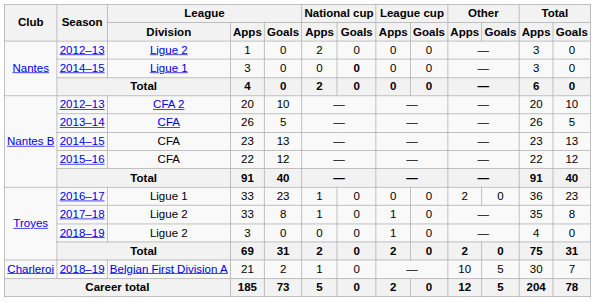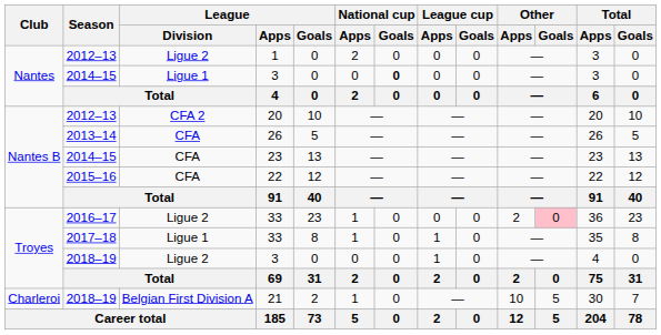 <table class="wikitable" style="text-align:center">
 <tr>
 <th rowspan="2">Club</th>
 <th rowspan="2">Season</th>
 <th colspan="3">League</th>
 <th colspan="2">National cup</th>
 <th colspan="2">League cup</th>
 <th colspan="2">Other</th>
 <th colspan="2">Total</th>
 </tr>
 <tr>
 <th>Division</th>
 <th>Apps</th>
 <th>Goals</th>
 <th>Apps</th>
 <th>Goals</th>
 <th>Apps</th>
 <th>Goals</th>
 <th>Apps</th>
 <th>Goals</th>
 <th>Apps</th>
 <th>Goals</th>
 </tr>
 <tr>
 <td rowspan="3"><a href='#'>Nantes</a></td>
 <td><a href='#'>2012–13</a></td>
 <td><a href='#'>Ligue 2</a></td>
 <td>1</td>
 <td>0</td>
 <td>2</td>
 <td>0</td>
 <td>0</td>
 <td>0</td>
 <td colspan="2">—</td>
 <td>3</td>
 <td>0</td>
 </tr>
 <tr>
 <td><a href='#'>2014–15</a></td>
 <td><a href='#'>Ligue 1</a></td>
 <td>3</td>
 <td>0</td>
 <td>0</td>
 <td><strong>0</strong></td>
 <td>0</td>
 <td>0</td>
 <td colspan="2">—</td>
 <td>3</td>
 <td>0</td>
 </tr>
 <tr>
 <th colspan="2">Total</th>
 <th>4</th>
 <th>0</th>
 <th>2</th>
 <th>0</th>
 <th>0</th>
 <th>0</th>
 <th colspan="2">—</th>
 <th>6</th>
 <th>0</th>
 </tr>
 <tr>
 <td rowspan=5><a href='#'>Nantes B</a></td>
 <td><a href='#'>2012–13</a></td>
 <td><a href='#'>CFA 2</a></td>
 <td>20</td>
 <td>10</td>
 <td colspan="2">—</td>
 <td colspan="2">—</td>
 <td colspan="2">—</td>
 <td>20</td>
 <td>10</td>
 </tr>
 <tr>
 <td><a href='#'>2013–14</a></td>
 <td><a href='#'>CFA</a></td>
 <td>26</td>
 <td>5</td>
 <td colspan="2">—</td>
 <td colspan="2">—</td>
 <td colspan="2">—</td>
 <td>26</td>
 <td>5</td>
 </tr>
 <tr>
 <td><a href='#'>2014–15</a></td>
 <td>CFA</td>
 <td>23</td>
 <td>13</td>
 <td colspan="2">—</td>
 <td colspan="2">—</td>
 <td colspan="2">—</td>
 <td>23</td>
 <td>13</td>
 </tr>
 <tr>
 <td><a href='#'>2015–16</a></td>
 <td>CFA</td>
 <td>22</td>
 <td>12</td>
 <td colspan="2">—</td>
 <td colspan="2">—</td>
 <td colspan="2">—</td>
 <td>22</td>
 <td>12</td>
 </tr>
 <tr>
 <th colspan="2">Total</th>
 <th>91</th>
 <th>40</th>
 <th colspan="2">—</th>
 <th colspan="2">—</th>
 <th colspan="2">—</th>
 <th>91</th>
 <th>40</th>
 </tr>
 <tr>
 <td rowspan="4"><a href='#'>Troyes</a></td>
 <td><a href='#'>2016–17</a></td>
-<td>Ligue 1</td>
+<td>Ligue 2</td>
 <td>33</td>
 <td>23</td>
 <td>1</td>
 <td>0</td>
 <td>0</td>
 <td>0</td>
 <td>2</td>
-<td>0</td>
+<td style="background: pink;">0</td>
 <td>36</td>
 <td>23</td>
 </tr>
 <tr>
 <td><a href='#'>2017–18</a></td>
-<td>Ligue 2</td>
+<td>Ligue 1</td>
 <td>33</td>
 <td>8</td>
 <td>1</td>
 <td>0</td>
 <td>1</td>
 <td>0</td>
 <td colspan="2">—</td>
 <td>35</td>
 <td>8</td>
 </tr>
 <tr>
 <td><a href='#'>2018–19</a></td>
 <td>Ligue 2</td>
 <td>3</td>
 <td>0</td>
 <td>0</td>
 <td>0</td>
 <td>1</td>
 <td>0</td>
 <td colspan="2">—</td>
 <td>4</td>
 <td>0</td>
 </tr>
 <tr>
 <th colspan="2">Total</th>
 <th>69</th>
 <th>31</th>
 <th>2</th>
 <th>0</th>
 <th>2</th>
 <th>0</th>
 <th>2</th>
 <th>0</th>
 <th>75</th>
 <th>31</th>
 </tr>
 <tr>
 <td><a href='#'>Charleroi</a></td>
 <td><a href='#'>2018–19</a></td>
 <td><a href='#'>Belgian First Division A</a></td>
 <td>21</td>
 <td>2</td>
 <td>1</td>
 <td>0</td>
 <td colspan="2">—</td>
 <td>10</td>
 <td>5</td>
 <td>30</td>
 <td>7</td>
 </tr>
 <tr>
 <th colspan="3">Career total</th>
 <th>185</th>
 <th>73</th>
 <th>5</th>
 <th>0</th>
 <th>2</th>
 <th>0</th>
 <th>12</th>
 <th>5</th>
 <th>204</th>
 <th>78</th>
 </tr>
 </table>
